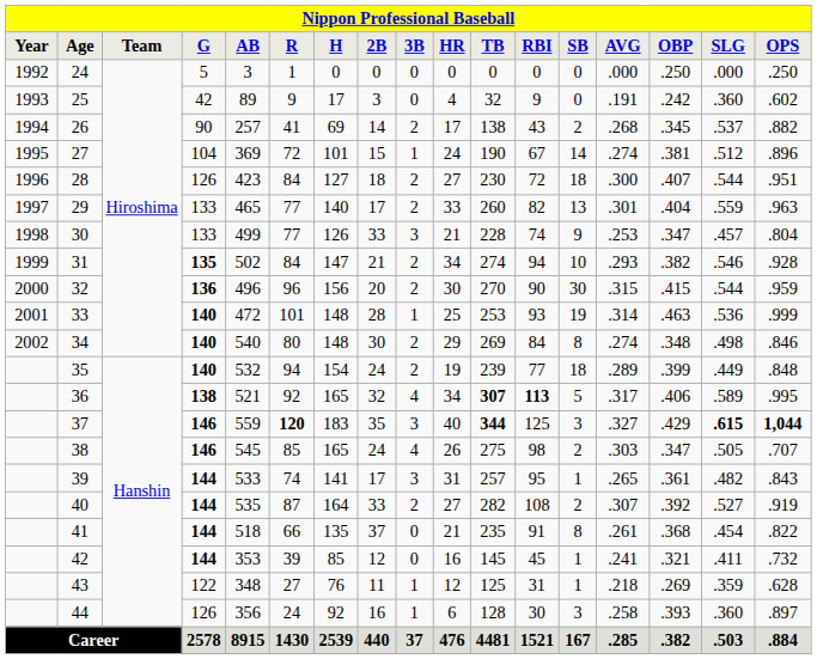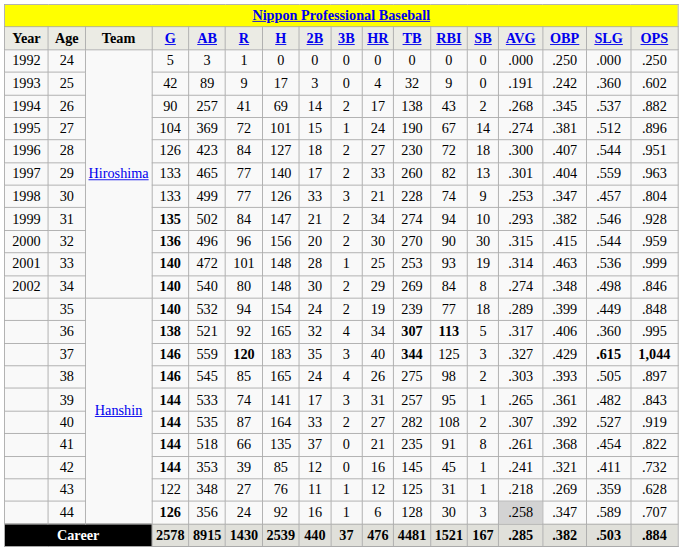 <table class="wikitable">
 <tr>
 <th colspan="17" style="background:#ffff00;"><a href='#'><span>Nippon Professional Baseball</span></a></th>
 </tr>
 <tr>
 <th style="background:#ebebe4;" width="42">Year</th>
 <th style="background:#ebebe4;" width="34">Age</th>
 <th style="background:#ebebe4;" width="66">Team</th>
 <th style="background:#ebebe4;" width="34"><a href='#'>G</a></th>
 <th style="background:#ebebe4;" width="34"><a href='#'>AB</a></th>
 <th style="background:#ebebe4;" width="34"><a href='#'>R</a></th>
 <th style="background:#ebebe4;" width="34"><a href='#'>H</a></th>
 <th style="background:#ebebe4;" width="28"><a href='#'>2B</a></th>
 <th style="background:#ebebe4;" width="28"><a href='#'>3B</a></th>
 <th style="background:#ebebe4;" width="28"><a href='#'>HR</a></th>
 <th style="background:#ebebe4;" width="34"><a href='#'>TB</a></th>
 <th style="background:#ebebe4;" width="34"><a href='#'>RBI</a></th>
 <th style="background:#ebebe4;" width="28"><a href='#'>SB</a></th>
 <th style="background:#ebebe4;" width="42"><a href='#'>AVG</a></th>
 <th style="background:#ebebe4;" width="42"><a href='#'>OBP</a></th>
 <th style="background:#ebebe4;" width="42"><a href='#'>SLG</a></th>
 <th style="background:#ebebe4;" width="46"><a href='#'>OPS</a></th>
 </tr>
 <tr align=center>
 <td>1992</td>
 <td>24</td>
 <td rowspan=11><a href='#'>Hiroshima</a></td>
 <td>5</td>
 <td>3</td>
 <td>1</td>
 <td>0</td>
 <td>0</td>
 <td>0</td>
 <td>0</td>
 <td>0</td>
 <td>0</td>
 <td>0</td>
 <td>.000</td>
 <td>.250</td>
 <td>.000</td>
 <td>.250</td>
 </tr>
 <tr align=center>
 <td>1993</td>
 <td>25</td>
 <td>42</td>
 <td>89</td>
 <td>9</td>
 <td>17</td>
 <td>3</td>
 <td>0</td>
 <td>4</td>
 <td>32</td>
 <td>9</td>
 <td>0</td>
 <td>.191</td>
 <td>.242</td>
 <td>.360</td>
 <td>.602</td>
 </tr>
 <tr align=center>
 <td>1994</td>
 <td>26</td>
 <td>90</td>
 <td>257</td>
 <td>41</td>
 <td>69</td>
 <td>14</td>
 <td>2</td>
 <td>17</td>
 <td>138</td>
 <td>43</td>
 <td>2</td>
 <td>.268</td>
 <td>.345</td>
 <td>.537</td>
 <td>.882</td>
 </tr>
 <tr align=center>
 <td>1995</td>
 <td>27</td>
 <td>104</td>
 <td>369</td>
 <td>72</td>
 <td>101</td>
 <td>15</td>
 <td>1</td>
 <td>24</td>
 <td>190</td>
 <td>67</td>
 <td>14</td>
 <td>.274</td>
 <td>.381</td>
 <td>.512</td>
 <td>.896</td>
 </tr>
 <tr align=center>
 <td>1996</td>
 <td>28</td>
 <td>126</td>
 <td>423</td>
 <td>84</td>
 <td>127</td>
 <td>18</td>
 <td>2</td>
 <td>27</td>
 <td>230</td>
 <td>72</td>
 <td>18</td>
 <td>.300</td>
 <td>.407</td>
 <td>.544</td>
 <td>.951</td>
 </tr>
 <tr align=center>
 <td>1997</td>
 <td>29</td>
 <td>133</td>
 <td>465</td>
 <td>77</td>
 <td>140</td>
 <td>17</td>
 <td>2</td>
 <td>33</td>
 <td>260</td>
 <td>82</td>
 <td>13</td>
 <td>.301</td>
 <td>.404</td>
 <td>.559</td>
 <td>.963</td>
 </tr>
 <tr align=center>
 <td>1998</td>
 <td>30</td>
 <td>133</td>
 <td>499</td>
 <td>77</td>
 <td>126</td>
 <td>33</td>
 <td>3</td>
 <td>21</td>
 <td>228</td>
 <td>74</td>
 <td>9</td>
 <td>.253</td>
 <td>.347</td>
 <td>.457</td>
 <td>.804</td>
 </tr>
 <tr align=center>
 <td>1999</td>
 <td>31</td>
 <td><strong>135</strong></td>
 <td>502</td>
 <td>84</td>
 <td>147</td>
 <td>21</td>
 <td>2</td>
 <td>34</td>
 <td>274</td>
 <td>94</td>
 <td>10</td>
 <td>.293</td>
 <td>.382</td>
 <td>.546</td>
 <td>.928</td>
 </tr>
 <tr align=center>
 <td>2000</td>
 <td>32</td>
 <td><strong>136</strong></td>
 <td>496</td>
 <td>96</td>
 <td>156</td>
 <td>20</td>
 <td>2</td>
 <td>30</td>
 <td>270</td>
 <td>90</td>
 <td>30</td>
 <td>.315</td>
 <td>.415</td>
 <td>.544</td>
 <td>.959</td>
 </tr>
 <tr align=center>
 <td>2001</td>
 <td>33</td>
 <td><strong>140</strong></td>
 <td>472</td>
 <td>101</td>
 <td>148</td>
 <td>28</td>
 <td>1</td>
 <td>25</td>
 <td>253</td>
 <td>93</td>
 <td>19</td>
 <td>.314</td>
 <td>.463</td>
 <td>.536</td>
 <td>.999</td>
 </tr>
 <tr align=center>
 <td>2002</td>
 <td>34</td>
 <td><strong>140</strong></td>
 <td>540</td>
 <td>80</td>
 <td>148</td>
 <td>30</td>
 <td>2</td>
 <td>29</td>
 <td>269</td>
 <td>84</td>
 <td>8</td>
 <td>.274</td>
 <td>.348</td>
 <td>.498</td>
 <td>.846</td>
 </tr>
 <tr align=center>
 <td></td>
 <td>35</td>
 <td rowspan=10><a href='#'>Hanshin</a></td>
 <td><strong>140</strong></td>
 <td>532</td>
 <td>94</td>
 <td>154</td>
 <td>24</td>
 <td>2</td>
 <td>19</td>
 <td>239</td>
 <td>77</td>
 <td>18</td>
 <td>.289</td>
 <td>.399</td>
 <td>.449</td>
 <td>.848</td>
 </tr>
 <tr align=center>
 <td></td>
 <td>36</td>
 <td><strong>138</strong></td>
 <td>521</td>
 <td>92</td>
 <td>165</td>
 <td>32</td>
 <td>4</td>
 <td>34</td>
 <td><strong>307</strong></td>
 <td><strong>113</strong></td>
 <td>5</td>
 <td>.317</td>
 <td>.406</td>
-<td>.589</td>
+<td>.360</td>
 <td>.995</td>
 </tr>
 <tr align=center>
 <td></td>
 <td>37</td>
 <td><strong>146</strong></td>
 <td>559</td>
 <td><strong>120</strong></td>
 <td>183</td>
 <td>35</td>
 <td>3</td>
 <td>40</td>
 <td><strong>344</strong></td>
 <td>125</td>
 <td>3</td>
 <td>.327</td>
 <td>.429</td>
 <td><strong>.615</strong></td>
 <td><strong>1,044</strong></td>
 </tr>
 <tr align=center>
 <td></td>
 <td>38</td>
 <td><strong>146</strong></td>
 <td>545</td>
 <td>85</td>
 <td>165</td>
 <td>24</td>
 <td>4</td>
 <td>26</td>
 <td>275</td>
 <td>98</td>
 <td>2</td>
 <td>.303</td>
-<td>.347</td>
+<td>.393</td>
 <td>.505</td>
-<td>.707</td>
+<td>.897</td>
 </tr>
 <tr align=center>
 <td></td>
 <td>39</td>
 <td><strong>144</strong></td>
 <td>533</td>
 <td>74</td>
 <td>141</td>
 <td>17</td>
 <td>3</td>
 <td>31</td>
 <td>257</td>
 <td>95</td>
 <td>1</td>
 <td>.265</td>
 <td>.361</td>
 <td>.482</td>
 <td>.843</td>
 </tr>
 <tr align=center>
 <td></td>
 <td>40</td>
 <td><strong>144</strong></td>
 <td>535</td>
 <td>87</td>
 <td>164</td>
 <td>33</td>
 <td>2</td>
 <td>27</td>
 <td>282</td>
 <td>108</td>
 <td>2</td>
 <td>.307</td>
 <td>.392</td>
 <td>.527</td>
 <td>.919</td>
 </tr>
 <tr align=center>
 <td></td>
 <td>41</td>
 <td><strong>144</strong></td>
 <td>518</td>
 <td>66</td>
 <td>135</td>
 <td>37</td>
 <td>0</td>
 <td>21</td>
 <td>235</td>
 <td>91</td>
 <td>8</td>
 <td>.261</td>
 <td>.368</td>
 <td>.454</td>
 <td>.822</td>
 </tr>
 <tr align=center>
 <td></td>
 <td>42</td>
 <td><strong>144</strong></td>
 <td>353</td>
 <td>39</td>
 <td>85</td>
 <td>12</td>
 <td>0</td>
 <td>16</td>
 <td>145</td>
 <td>45</td>
 <td>1</td>
 <td>.241</td>
 <td>.321</td>
 <td>.411</td>
 <td>.732</td>
 </tr>
 <tr align=center>
 <td></td>
 <td>43</td>
 <td>122</td>
 <td>348</td>
 <td>27</td>
 <td>76</td>
 <td>11</td>
 <td>1</td>
 <td>12</td>
 <td>125</td>
 <td>31</td>
 <td>1</td>
 <td>.218</td>
 <td>.269</td>
 <td>.359</td>
 <td>.628</td>
 </tr>
 <tr align=center>
 <td></td>
 <td>44</td>
-<td>126</td>
+<td><strong>126</strong></td>
 <td>356</td>
 <td>24</td>
 <td>92</td>
 <td>16</td>
 <td>1</td>
 <td>6</td>
 <td>128</td>
 <td>30</td>
 <td>3</td>
-<td>.258</td>
-<td>.393</td>
-<td>.360</td>
-<td>.897</td>
+<td style="background: lightgrey;">.258</td>
+<td>.347</td>
+<td>.589</td>
+<td>.707</td>
 </tr>
 <tr align=center style="background:#e0e0da;">
 <td colspan=3 style="background:#000000;color:white;"><strong>Career</strong></td>
 <td><strong>2578</strong></td>
 <td><strong>8915</strong></td>
 <td><strong>1430</strong></td>
 <td><strong>2539</strong></td>
 <td><strong>440</strong></td>
 <td><strong>37</strong></td>
 <td><strong>476</strong></td>
 <td><strong>4481</strong></td>
 <td><strong>1521</strong></td>
 <td><strong>167</strong></td>
 <td><strong>.285</strong></td>
 <td><strong>.382</strong></td>
 <td><strong>.503</strong></td>
 <td><strong>.884</strong></td>
 </tr>
 <tr>
 </tr>
 </table>
